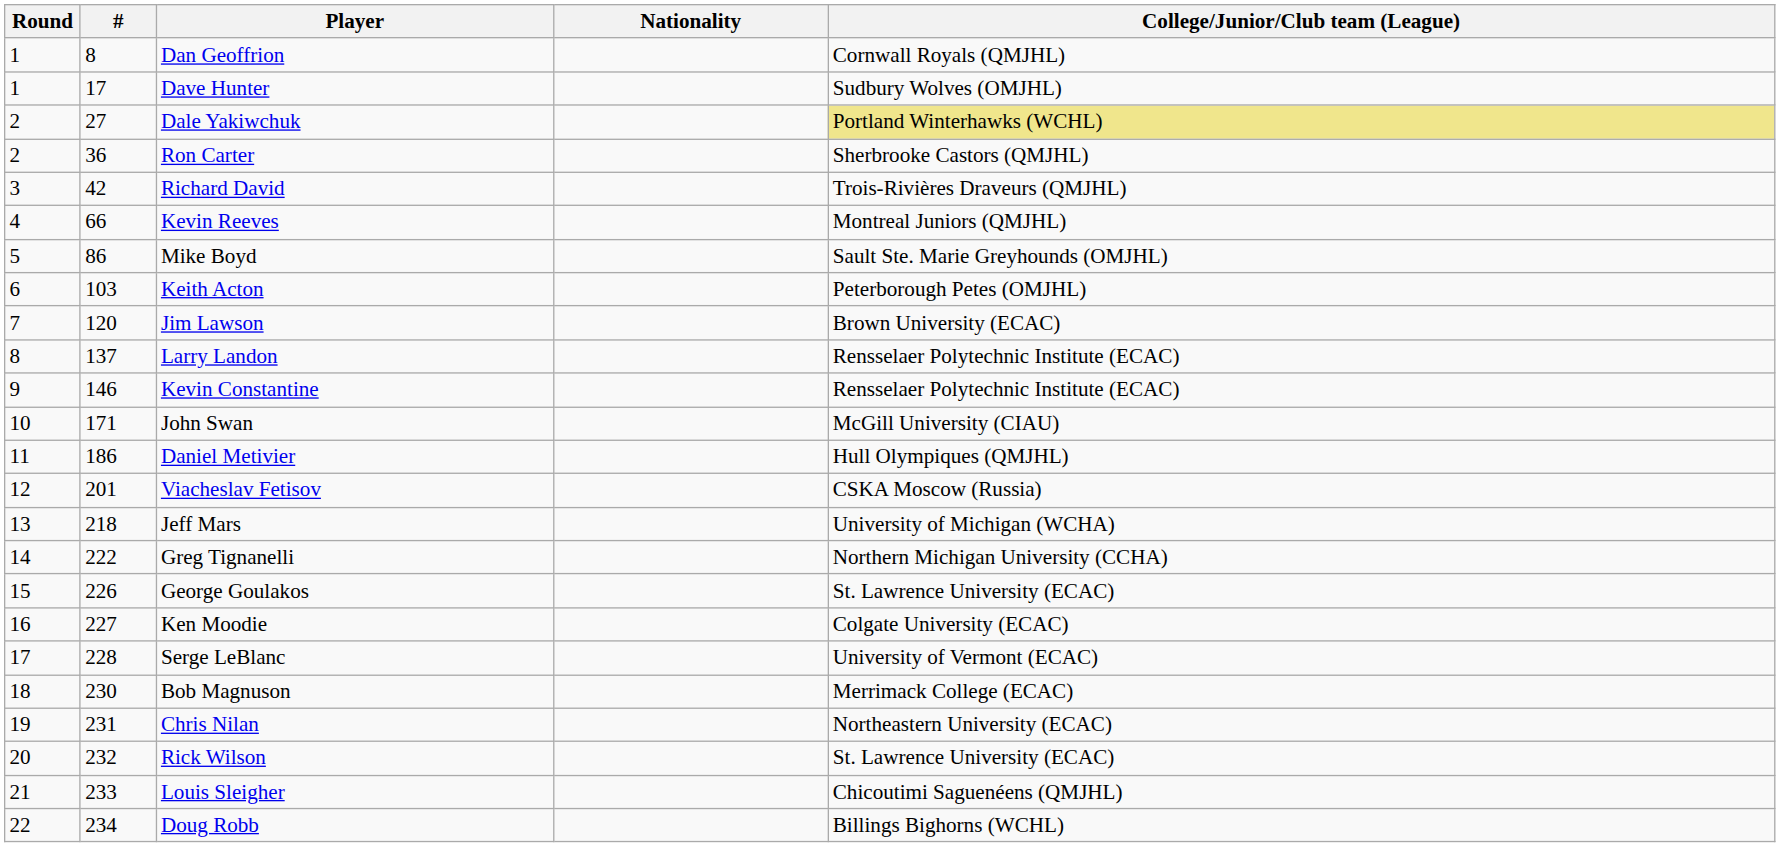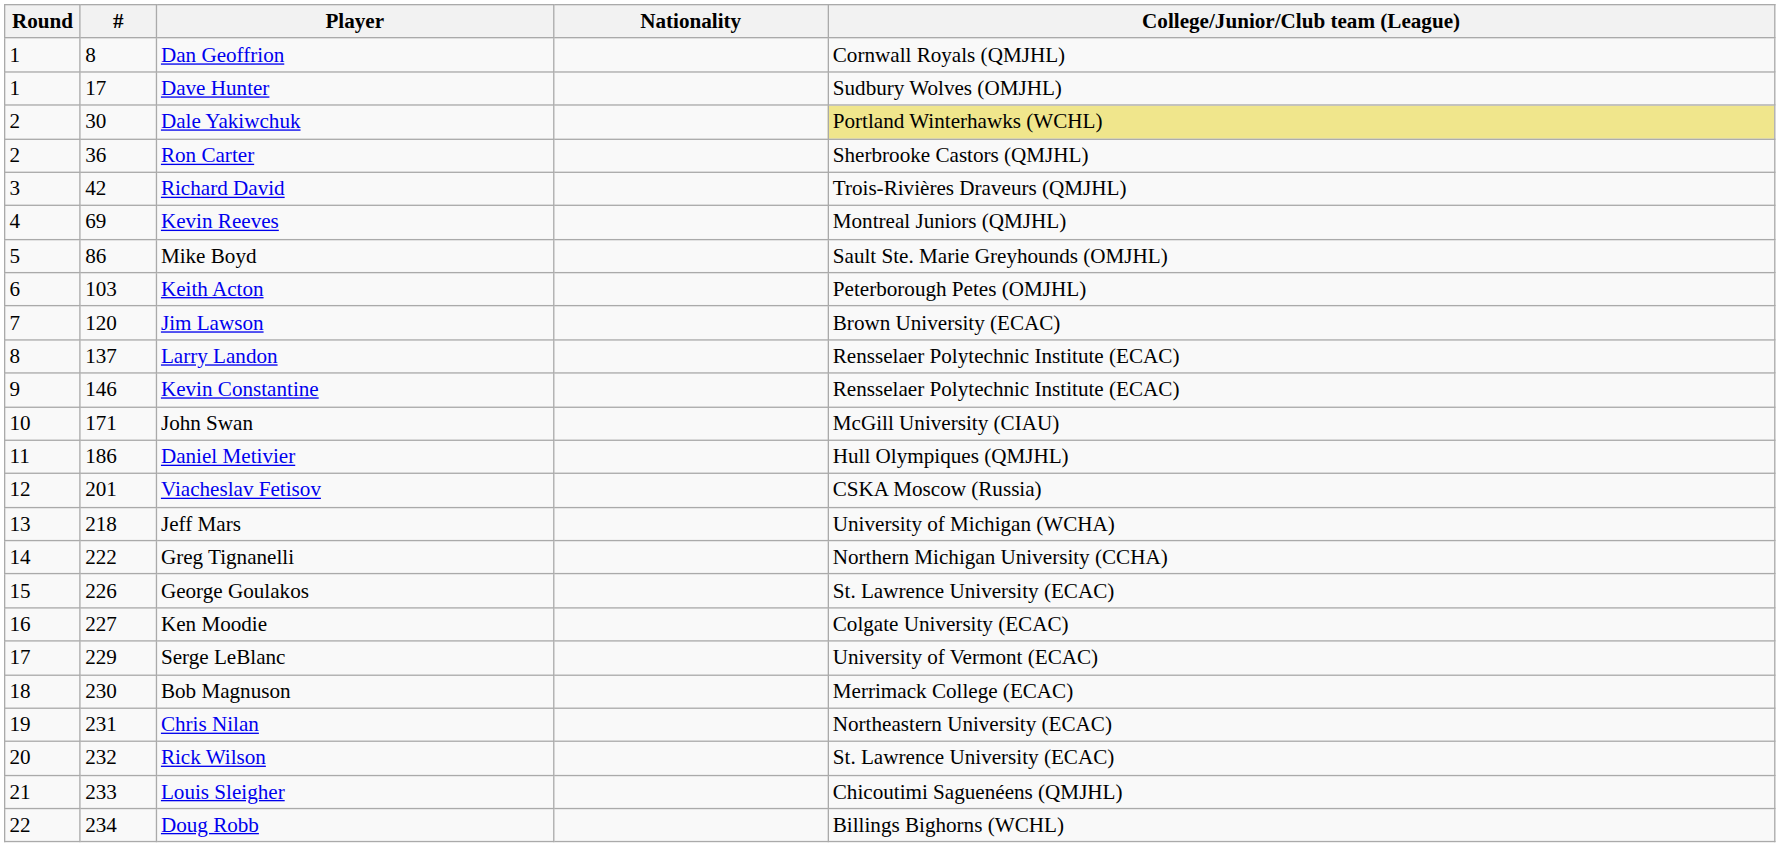 <table class="wikitable">
 <tr align="center">
 <th bgcolor="#DDDDFF" width="4.0%">Round</th>
 <th bgcolor="#DDDDFF" width="4.0%">#</th>
 <th bgcolor="#DDDDFF" width="21.0%">Player</th>
 <th bgcolor="#DDDDFF" width="14.5%">Nationality</th>
 <th bgcolor="#DDDDFF" width="50.0%">College/Junior/Club team (League)</th>
 </tr>
 <tr>
 <td>1</td>
 <td>8</td>
 <td><a href='#'>Dan Geoffrion</a></td>
 <td></td>
 <td>Cornwall Royals (QMJHL)</td>
 </tr>
 <tr>
 <td>1</td>
 <td>17</td>
 <td><a href='#'>Dave Hunter</a></td>
 <td></td>
 <td>Sudbury Wolves (OMJHL)</td>
 </tr>
 <tr>
 <td>2</td>
-<td>27</td>
+<td>30</td>
 <td><a href='#'>Dale Yakiwchuk</a></td>
 <td></td>
 <td style="background: khaki;">Portland Winterhawks (WCHL)</td>
 </tr>
 <tr>
 <td>2</td>
 <td>36</td>
 <td><a href='#'>Ron Carter</a></td>
 <td></td>
 <td>Sherbrooke Castors (QMJHL)</td>
 </tr>
 <tr>
 <td>3</td>
 <td>42</td>
 <td><a href='#'>Richard David</a></td>
 <td></td>
 <td>Trois-Rivières Draveurs (QMJHL)</td>
 </tr>
 <tr>
 <td>4</td>
-<td>66</td>
+<td>69</td>
 <td><a href='#'>Kevin Reeves</a></td>
 <td></td>
 <td>Montreal Juniors (QMJHL)</td>
 </tr>
 <tr>
 <td>5</td>
 <td>86</td>
 <td>Mike Boyd</td>
 <td></td>
 <td>Sault Ste. Marie Greyhounds (OMJHL)</td>
 </tr>
 <tr>
 <td>6</td>
 <td>103</td>
 <td><a href='#'>Keith Acton</a></td>
 <td></td>
 <td>Peterborough Petes (OMJHL)</td>
 </tr>
 <tr>
 <td>7</td>
 <td>120</td>
 <td><a href='#'>Jim Lawson</a></td>
 <td></td>
 <td>Brown University (ECAC)</td>
 </tr>
 <tr>
 <td>8</td>
 <td>137</td>
 <td><a href='#'>Larry Landon</a></td>
 <td></td>
 <td>Rensselaer Polytechnic Institute (ECAC)</td>
 </tr>
 <tr>
 <td>9</td>
 <td>146</td>
 <td><a href='#'>Kevin Constantine</a></td>
 <td></td>
 <td>Rensselaer Polytechnic Institute (ECAC)</td>
 </tr>
 <tr>
 <td>10</td>
 <td>171</td>
 <td>John Swan</td>
 <td></td>
 <td>McGill University (CIAU)</td>
 </tr>
 <tr>
 <td>11</td>
 <td>186</td>
 <td><a href='#'>Daniel Metivier</a></td>
 <td></td>
 <td>Hull Olympiques (QMJHL)</td>
 </tr>
 <tr>
 <td>12</td>
 <td>201</td>
 <td><a href='#'>Viacheslav Fetisov</a></td>
 <td></td>
 <td>CSKA Moscow (Russia)</td>
 </tr>
 <tr>
 <td>13</td>
 <td>218</td>
 <td>Jeff Mars</td>
 <td></td>
 <td>University of Michigan (WCHA)</td>
 </tr>
 <tr>
 <td>14</td>
 <td>222</td>
 <td>Greg Tignanelli</td>
 <td></td>
 <td>Northern Michigan University (CCHA)</td>
 </tr>
 <tr>
 <td>15</td>
 <td>226</td>
 <td>George Goulakos</td>
 <td></td>
 <td>St. Lawrence University (ECAC)</td>
 </tr>
 <tr>
 <td>16</td>
 <td>227</td>
 <td>Ken Moodie</td>
 <td></td>
 <td>Colgate University (ECAC)</td>
 </tr>
 <tr>
 <td>17</td>
-<td>228</td>
+<td>229</td>
 <td>Serge LeBlanc</td>
 <td></td>
 <td>University of Vermont (ECAC)</td>
 </tr>
 <tr>
 <td>18</td>
 <td>230</td>
 <td>Bob Magnuson</td>
 <td></td>
 <td>Merrimack College (ECAC)</td>
 </tr>
 <tr>
 <td>19</td>
 <td>231</td>
 <td><a href='#'>Chris Nilan</a></td>
 <td></td>
 <td>Northeastern University (ECAC)</td>
 </tr>
 <tr>
 <td>20</td>
 <td>232</td>
 <td><a href='#'>Rick Wilson</a></td>
 <td></td>
 <td>St. Lawrence University (ECAC)</td>
 </tr>
 <tr>
 <td>21</td>
 <td>233</td>
 <td><a href='#'>Louis Sleigher</a></td>
 <td></td>
 <td>Chicoutimi Saguenéens (QMJHL)</td>
 </tr>
 <tr>
 <td>22</td>
 <td>234</td>
 <td><a href='#'>Doug Robb</a></td>
 <td></td>
 <td>Billings Bighorns (WCHL)</td>
 </tr>
 </table>
